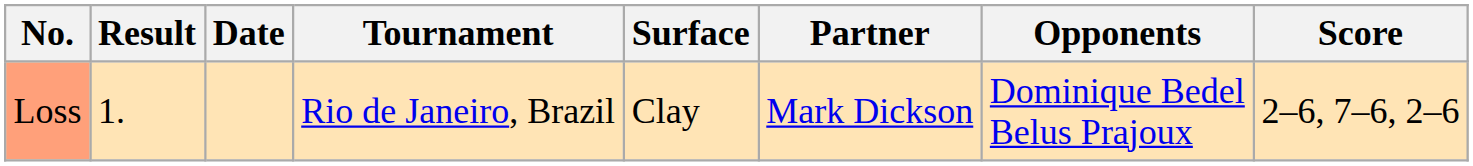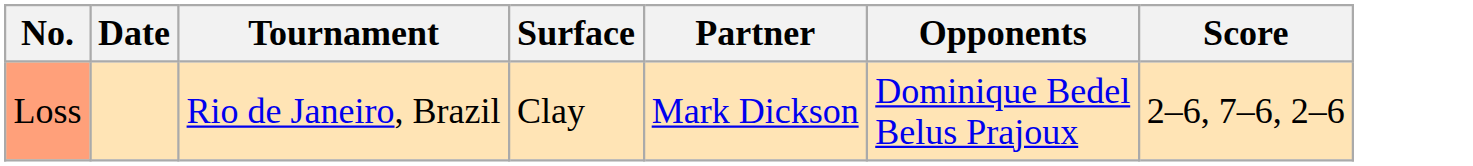 <table class="sortable wikitable">
 <tr>
 <th>No.</th>
-<th>Result</th>
 <th>Date</th>
 <th>Tournament</th>
 <th>Surface</th>
 <th>Partner</th>
 <th>Opponents</th>
 <th class="unsortable">Score</th>
 </tr>
 <tr style="background:moccasin;">
 <td bgcolor=FFA07A>Loss</td>
-<td>1.</td>
 <td></td>
 <td><a href='#'>Rio de Janeiro</a>, Brazil</td>
 <td>Clay</td>
 <td> <a href='#'>Mark Dickson</a></td>
 <td> <a href='#'>Dominique Bedel</a><br> <a href='#'>Belus Prajoux</a></td>
 <td>2–6, 7–6, 2–6</td>
 </tr>
 </table>
